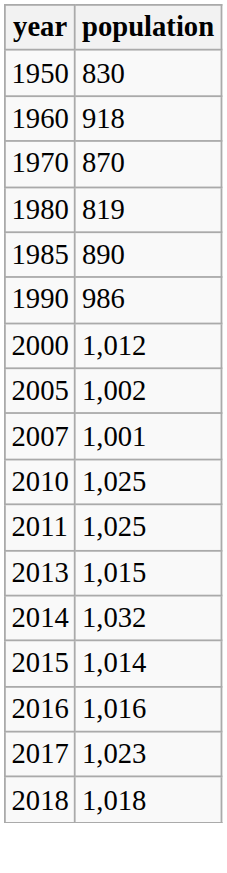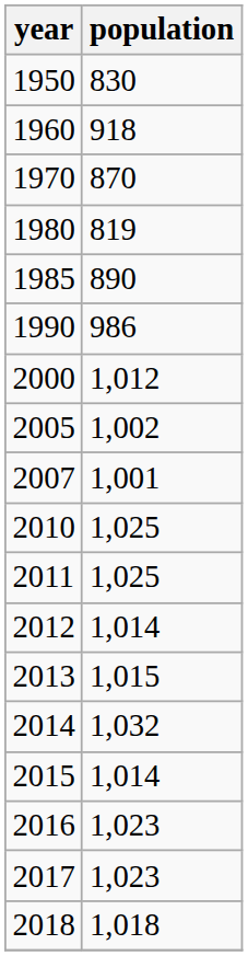 <table class="wikitable">
 <tr>
 <th>year</th>
 <th>population</th>
 </tr>
 <tr>
 <td>1950</td>
 <td>830</td>
 </tr>
 <tr>
 <td>1960</td>
 <td>918</td>
 </tr>
 <tr>
 <td>1970</td>
 <td>870</td>
 </tr>
 <tr>
 <td>1980</td>
 <td>819</td>
 </tr>
 <tr>
 <td>1985</td>
 <td>890</td>
 </tr>
 <tr>
 <td>1990</td>
 <td>986</td>
 </tr>
 <tr>
 <td>2000</td>
 <td>1,012</td>
 </tr>
 <tr>
 <td>2005</td>
 <td>1,002</td>
 </tr>
 <tr>
 <td>2007</td>
 <td>1,001</td>
 </tr>
 <tr>
 <td>2010</td>
 <td>1,025</td>
 </tr>
 <tr>
 <td>2011</td>
 <td>1,025</td>
 </tr>
 <tr>
+<td>2012</td>
+<td>1,014</td>
+</tr>
+<tr>
 <td>2013</td>
 <td>1,015</td>
 </tr>
 <tr>
 <td>2014</td>
 <td>1,032</td>
 </tr>
 <tr>
 <td>2015</td>
 <td>1,014</td>
 </tr>
 <tr>
 <td>2016</td>
-<td>1,016</td>
+<td>1,023</td>
 </tr>
 <tr>
 <td>2017</td>
 <td>1,023</td>
 </tr>
 <tr>
 <td>2018</td>
 <td>1,018</td>
 </tr>
 <tr>
 </tr>
 </table>
